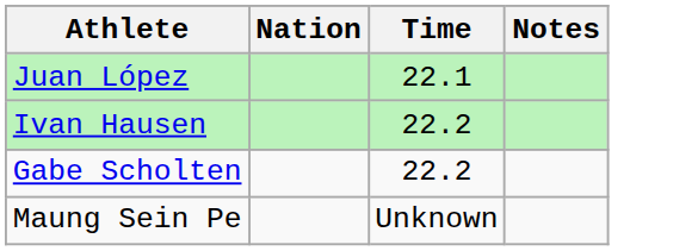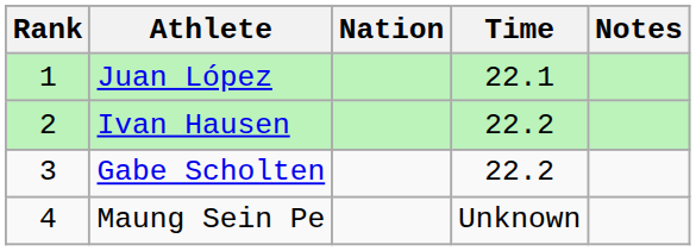 <table class="wikitable sortable" style="text-align:center">
 <tr>
+<th>Rank</th>
 <th>Athlete</th>
 <th>Nation</th>
 <th>Time</th>
 <th>Notes</th>
 </tr>
 <tr bgcolor=#bbf3bb>
+<td>1</td>
 <td align=left><a href='#'>Juan López</a></td>
 <td align=left></td>
 <td>22.1</td>
 <td></td>
 </tr>
 <tr bgcolor=#bbf3bb>
+<td>2</td>
 <td align=left><a href='#'>Ivan Hausen</a></td>
 <td align=left></td>
 <td>22.2</td>
 <td></td>
 </tr>
 <tr>
+<td>3</td>
 <td align=left><a href='#'>Gabe Scholten</a></td>
 <td align=left></td>
 <td>22.2</td>
 <td></td>
 </tr>
 <tr>
+<td>4</td>
 <td align=left>Maung Sein Pe</td>
 <td align=left></td>
 <td data-sort-value=30.0>Unknown</td>
 <td></td>
 </tr>
 </table>
